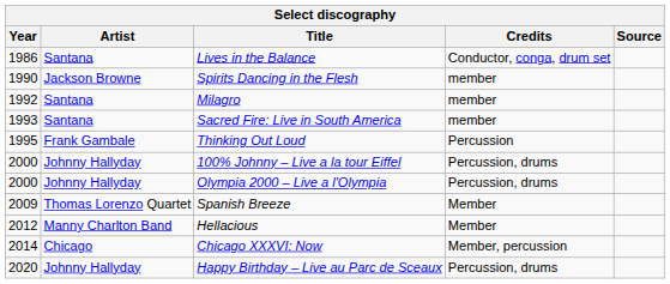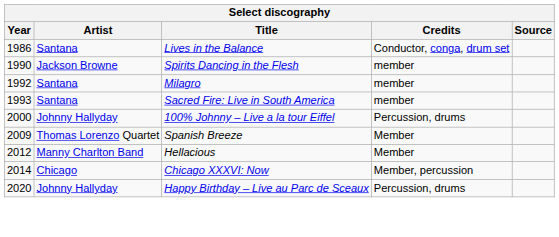 <table class="wikitable sortable">
 <tr>
 <th colspan=5>Select discography</th>
 </tr>
 <tr>
 <th>Year</th>
 <th>Artist</th>
 <th>Title</th>
 <th>Credits</th>
 <th class="unsortable">Source</th>
 </tr>
 <tr>
 <td>1986</td>
 <td><a href='#'>Santana</a></td>
 <td><em><a href='#'>Lives in the Balance</a></em></td>
 <td>Conductor, <a href='#'>conga</a>, <a href='#'>drum set</a></td>
 <td></td>
 </tr>
 <tr>
 <td>1990</td>
 <td><a href='#'>Jackson Browne</a></td>
 <td><em><a href='#'>Spirits Dancing in the Flesh</a></em></td>
 <td>member</td>
 <td></td>
 </tr>
 <tr>
 <td>1992</td>
 <td><a href='#'>Santana</a></td>
 <td><em><a href='#'>Milagro</a></em></td>
 <td>member</td>
 <td></td>
 </tr>
 <tr>
 <td>1993</td>
 <td><a href='#'>Santana</a></td>
 <td><em><a href='#'>Sacred Fire: Live in South America</a></em></td>
 <td>member</td>
 <td></td>
 </tr>
 <tr>
-<td>1995</td>
-<td><a href='#'>Frank Gambale</a></td>
-<td><em><a href='#'>Thinking Out Loud</a></em></td>
-<td>Percussion</td>
-<td></td>
-</tr>
-<tr>
 <td>2000</td>
 <td><a href='#'>Johnny Hallyday</a></td>
 <td><em><a href='#'>100% Johnny – Live a la tour Eiffel</a></em></td>
-<td>Percussion, drums</td>
-<td></td>
-</tr>
-<tr>
-<td>2000</td>
-<td><a href='#'>Johnny Hallyday</a></td>
-<td><em><a href='#'>Olympia 2000 – Live a l'Olympia</a></em></td>
 <td>Percussion, drums</td>
 <td></td>
 </tr>
 <tr>
 <td>2009</td>
 <td><a href='#'>Thomas Lorenzo</a> Quartet</td>
 <td><em>Spanish Breeze</em></td>
 <td>Member</td>
 <td></td>
 </tr>
 <tr>
 <td>2012</td>
 <td><a href='#'>Manny Charlton Band</a></td>
 <td><em>Hellacious</em></td>
 <td>Member</td>
 <td></td>
 </tr>
 <tr>
 <td>2014</td>
 <td><a href='#'>Chicago</a></td>
 <td><em><a href='#'>Chicago XXXVI: Now</a></em></td>
 <td>Member, percussion</td>
 <td></td>
 </tr>
 <tr>
 <td>2020</td>
 <td><a href='#'>Johnny Hallyday</a></td>
 <td><em><a href='#'>Happy Birthday – Live au Parc de Sceaux</a></em></td>
 <td>Percussion, drums</td>
 <td></td>
 </tr>
 </table>
